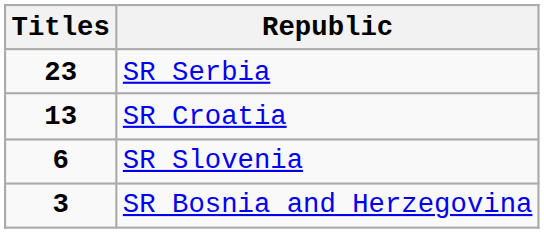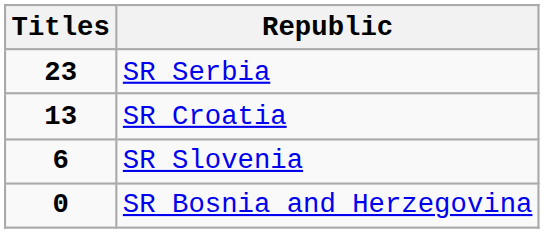 <table class="wikitable">
 <tr>
 <th>Titles</th>
 <th>Republic</th>
 </tr>
 <tr>
 <td style=text-align:center;vertical-align:top><strong>23</strong></td>
 <td> <a href='#'>SR Serbia</a></td>
 </tr>
 <tr>
 <td style=text-align:center;vertical-align:top><strong>13</strong></td>
 <td> <a href='#'>SR Croatia</a></td>
 </tr>
 <tr>
 <td style=text-align:center;vertical-align:top><strong>6</strong></td>
 <td> <a href='#'>SR Slovenia</a></td>
 </tr>
 <tr>
-<td style=text-align:center;vertical-align:top><strong>3</strong></td>
+<td style=text-align:center;vertical-align:top><strong>0</strong></td>
 <td> <a href='#'>SR Bosnia and Herzegovina</a></td>
 </tr>
 </table>
